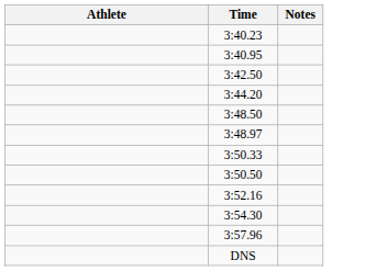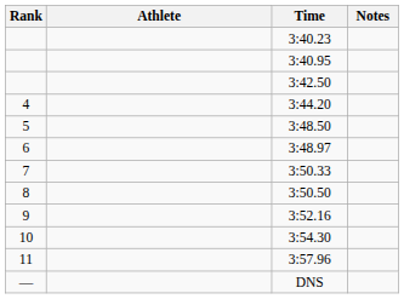 <table class="wikitable" style="text-align:center">
 <tr>
+<th width=40>Rank</th>
 <th width=250>Athlete</th>
 <th width=80>Time</th>
 <th width=50>Notes</th>
 </tr>
 <tr>
+<td></td>
 <td align=left></td>
 <td>3:40.23</td>
 <td></td>
 </tr>
 <tr>
+<td></td>
 <td align=left></td>
 <td>3:40.95</td>
 <td></td>
 </tr>
 <tr>
+<td></td>
 <td align=left></td>
 <td>3:42.50</td>
 <td></td>
 </tr>
 <tr>
+<td>4</td>
 <td align=left></td>
 <td>3:44.20</td>
 <td></td>
 </tr>
 <tr>
+<td>5</td>
 <td align=left></td>
 <td>3:48.50</td>
 <td></td>
 </tr>
 <tr>
+<td>6</td>
 <td align=left></td>
 <td>3:48.97</td>
 <td></td>
 </tr>
 <tr>
+<td>7</td>
 <td align=left></td>
 <td>3:50.33</td>
 <td></td>
 </tr>
 <tr>
+<td>8</td>
 <td align=left></td>
 <td>3:50.50</td>
 <td></td>
 </tr>
 <tr>
+<td>9</td>
 <td align=left></td>
 <td>3:52.16</td>
 <td></td>
 </tr>
 <tr>
+<td>10</td>
 <td align=left></td>
 <td>3:54.30</td>
 <td></td>
 </tr>
 <tr>
+<td>11</td>
 <td align=left></td>
 <td>3:57.96</td>
 <td></td>
 </tr>
 <tr>
+<td>—</td>
 <td align=left></td>
 <td>DNS</td>
 <td></td>
 </tr>
 </table>
